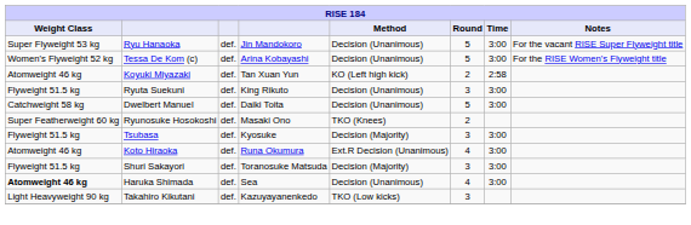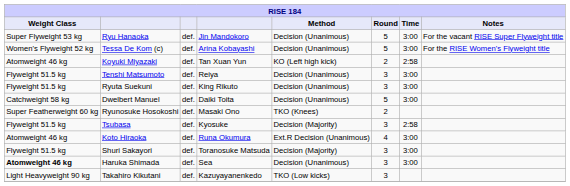 <table class="wikitable" style="font-size: 80%;">
 <tr>
 <th colspan="8" style="background-color: #ccf; color: #000080; text-align: center;"><strong>RISE 184</strong></th>
 </tr>
 <tr>
 <th colspan="1" style="background-color: #E6E8FA; color: #000000; text-align: center;">Weight Class</th>
 <th colspan="1" style="background-color: #E6E8FA; color: #000000; text-align: center;"></th>
 <th colspan="1" style="background-color: #E6E8FA; color: #000000; text-align: center;"></th>
 <th colspan="1" style="background-color: #E6E8FA; color: #000000; text-align: center;"></th>
 <th colspan="1" style="background-color: #E6E8FA; color: #000000; text-align: center;">Method</th>
 <th colspan="1" style="background-color: #E6E8FA; color: #000000; text-align: center;">Round</th>
 <th colspan="1" style="background-color: #E6E8FA; color: #000000; text-align: center;">Time</th>
 <th colspan="1" style="background-color: #E6E8FA; color: #000000; text-align: center;">Notes</th>
 </tr>
 <tr>
 <td>Super Flyweight 53 kg</td>
 <td> <a href='#'>Ryu Hanaoka</a></td>
 <td align="center">def.</td>
 <td> <a href='#'>Jin Mandokoro</a></td>
 <td>Decision (Unanimous)</td>
 <td align="center">5</td>
 <td align="center">3:00</td>
 <td>For the vacant <a href='#'>RISE Super Flyweight title</a></td>
 </tr>
 <tr>
 <td>Women's Flyweight 52 kg</td>
 <td> <a href='#'>Tessa De Kom</a> (c)</td>
 <td align="center">def.</td>
 <td> <a href='#'>Arina Kobayashi</a></td>
 <td>Decision (Unanimous)</td>
 <td align="center">5</td>
 <td align="center">3:00</td>
 <td>For the <a href='#'>RISE Women's Flyweight title</a></td>
 </tr>
 <tr>
 <td>Atomweight 46 kg</td>
 <td> <a href='#'>Koyuki Miyazaki</a></td>
 <td align="center">def.</td>
 <td> Tan Xuan Yun</td>
 <td>KO (Left high kick)</td>
 <td align="center">2</td>
 <td align="center">2:58</td>
 <td></td>
 </tr>
 <tr>
 <td>Flyweight 51.5 kg</td>
+<td> <a href='#'>Tenshi Matsumoto</a></td>
+<td align="center">def.</td>
+<td> Reiya</td>
+<td>Decision (Unanimous)</td>
+<td align="center">3</td>
+<td align="center">3:00</td>
+<td></td>
+</tr>
+<tr>
+<td>Flyweight 51.5 kg</td>
 <td> Ryuta Suekuni</td>
 <td align="center">def.</td>
 <td> King Rikuto</td>
 <td>Decision (Unanimous)</td>
 <td align="center">3</td>
 <td align="center">3:00</td>
 <td></td>
 </tr>
 <tr>
 <td>Catchweight 58 kg</td>
 <td> Dwelbert Manuel</td>
 <td align="center">def.</td>
 <td> Daiki Toita</td>
 <td>Decision (Unanimous)</td>
 <td align="center">5</td>
 <td align="center">3:00</td>
 <td></td>
 </tr>
 <tr>
 <td>Super Featherweight 60 kg</td>
 <td> Ryunosuke Hosokoshi</td>
 <td align="center">def.</td>
 <td> Masaki Ono</td>
 <td>TKO (Knees)</td>
 <td align="center">2</td>
 <td align="center"></td>
 <td></td>
 </tr>
 <tr>
 <td>Flyweight 51.5 kg</td>
 <td> <a href='#'>Tsubasa</a></td>
 <td align="center">def.</td>
 <td> Kyosuke</td>
 <td>Decision (Majority)</td>
 <td align="center">3</td>
-<td align="center">3:00</td>
+<td align="center">2:58</td>
 <td></td>
 </tr>
 <tr>
 <td>Atomweight 46 kg</td>
 <td> <a href='#'>Koto Hiraoka</a></td>
 <td align="center">def.</td>
 <td> <a href='#'>Runa Okumura</a></td>
 <td>Ext.R Decision (Unanimous)</td>
 <td align="center">4</td>
 <td align="center">3:00</td>
 <td></td>
 </tr>
 <tr>
 <td>Flyweight 51.5 kg</td>
 <td> Shuri Sakayori</td>
 <td align="center">def.</td>
 <td> Toranosuke Matsuda</td>
 <td>Decision (Majority)</td>
 <td align="center">3</td>
 <td align="center">3:00</td>
 <td></td>
 </tr>
 <tr>
 <td><strong>Atomweight 46 kg</strong></td>
 <td> Haruka Shimada</td>
 <td align="center">def.</td>
 <td> Sea</td>
 <td>Decision (Unanimous)</td>
-<td align="center">4</td>
+<td align="center">3</td>
 <td align="center">3:00</td>
 <td></td>
 </tr>
 <tr>
 <td>Light Heavyweight 90 kg</td>
 <td> Takahiro Kikutani</td>
 <td align="center">def.</td>
 <td> Kazuyayanenkedo</td>
 <td>TKO (Low kicks)</td>
 <td align="center">3</td>
 <td align="center"></td>
 <td></td>
 </tr>
 <tr>
 </tr>
 </table>
